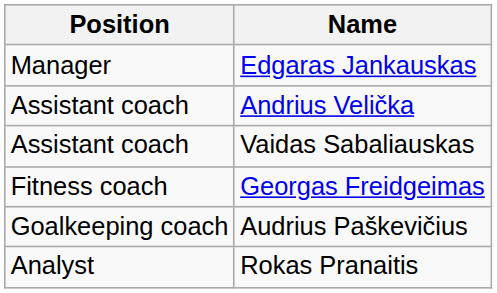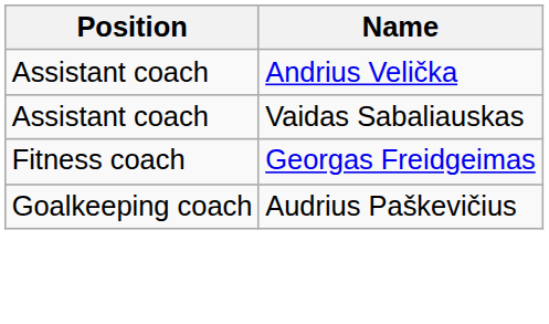 <table class="wikitable" style="text-align:center;">
 <tr>
 <th>Position</th>
 <th>Name</th>
-</tr>
-<tr>
-<td style="text-align:left;">Manager</td>
-<td style="text-align:left;"> <a href='#'>Edgaras Jankauskas</a></td>
 </tr>
 <tr>
 <td style="text-align:left;">Assistant coach</td>
 <td style="text-align:left;"> <a href='#'>Andrius Velička</a></td>
 </tr>
 <tr>
 <td style="text-align:left;">Assistant coach</td>
 <td style="text-align:left;"> Vaidas Sabaliauskas</td>
 </tr>
 <tr>
 <td style="text-align:left;">Fitness coach</td>
 <td style="text-align:left;"> <a href='#'>Georgas Freidgeimas</a></td>
 </tr>
 <tr>
 <td style="text-align:left;">Goalkeeping coach</td>
 <td style="text-align:left;"> Audrius Paškevičius</td>
 </tr>
-<tr>
-<td style="text-align:left;">Analyst</td>
-<td style="text-align:left;"> Rokas Pranaitis</td>
-</tr>
 </table>
